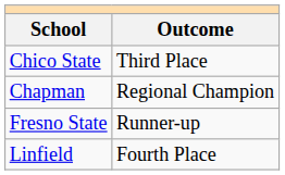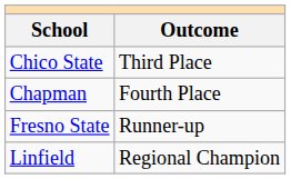 <table class="wikitable" style="float:left; margin-right:1em;">
 <tr>
 <th colspan="3" style="background:#ffdead;"></th>
 </tr>
 <tr>
 <th>School</th>
 <th>Outcome</th>
 </tr>
 <tr>
 <td><a href='#'>Chico State</a></td>
 <td>Third Place</td>
 </tr>
 <tr>
 <td><a href='#'>Chapman</a></td>
-<td>Regional Champion</td>
+<td>Fourth Place</td>
 </tr>
 <tr>
 <td><a href='#'>Fresno State</a></td>
 <td>Runner-up</td>
 </tr>
 <tr>
 <td><a href='#'>Linfield</a></td>
-<td>Fourth Place</td>
+<td>Regional Champion</td>
 </tr>
 </table>
